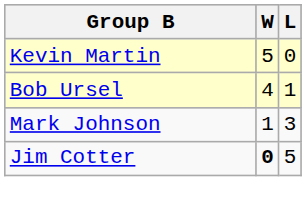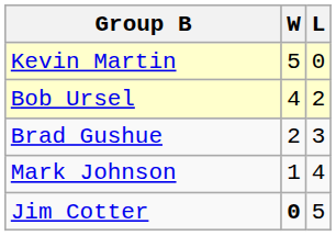 <table class="wikitable">
 <tr>
 <th width=150>Group B</th>
 <th>W</th>
 <th>L</th>
 </tr>
 <tr bgcolor=#ffffcc>
 <td> <a href='#'>Kevin Martin</a></td>
 <td>5</td>
 <td>0</td>
 </tr>
 <tr bgcolor=#ffffcc>
 <td> <a href='#'>Bob Ursel</a></td>
 <td>4</td>
-<td>1</td>
+<td>2</td>
+</tr>
+<tr>
+<td> <a href='#'>Brad Gushue</a></td>
+<td>2</td>
+<td>3</td>
 </tr>
 <tr>
 <td> <a href='#'>Mark Johnson</a></td>
 <td>1</td>
-<td>3</td>
+<td>4</td>
 </tr>
 <tr>
 <td> <a href='#'>Jim Cotter</a></td>
 <td><strong>0</strong></td>
 <td>5</td>
 </tr>
 </table>
